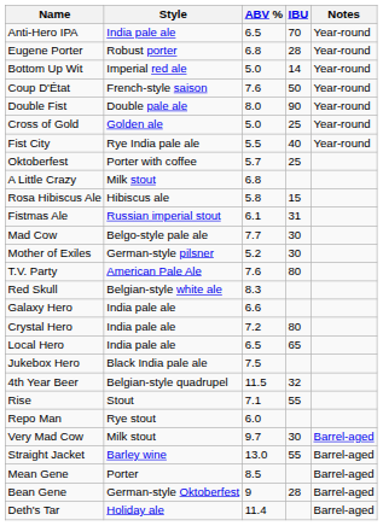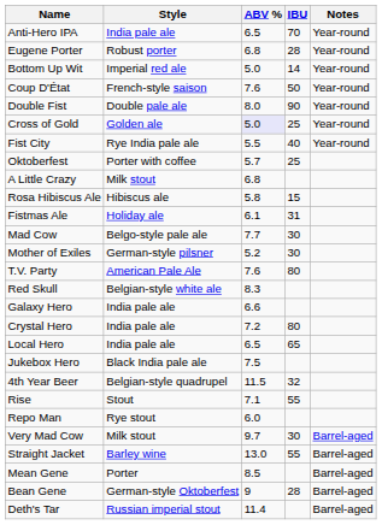 <table class="wikitable sortable" border="1">
 <tr>
 <th>Name</th>
 <th>Style</th>
 <th><a href='#'>ABV</a> %</th>
 <th><a href='#'>IBU</a></th>
 <th class="unsortable">Notes</th>
 </tr>
 <tr>
 <td>Anti-Hero IPA</td>
 <td><a href='#'>India pale ale</a></td>
 <td>6.5</td>
 <td>70</td>
 <td>Year-round</td>
 </tr>
 <tr>
 <td>Eugene Porter</td>
 <td>Robust <a href='#'>porter</a></td>
 <td>6.8</td>
 <td>28</td>
 <td>Year-round</td>
 </tr>
 <tr>
 <td>Bottom Up Wit</td>
 <td>Imperial <a href='#'>red ale</a></td>
 <td>5.0</td>
 <td>14</td>
 <td>Year-round</td>
 </tr>
 <tr>
 <td>Coup D'État</td>
 <td>French-style <a href='#'>saison</a></td>
 <td>7.6</td>
 <td>50</td>
 <td>Year-round</td>
 </tr>
 <tr>
 <td>Double Fist</td>
 <td>Double <a href='#'>pale ale</a></td>
 <td>8.0</td>
 <td>90</td>
 <td>Year-round</td>
 </tr>
 <tr>
 <td>Cross of Gold</td>
 <td><a href='#'>Golden ale</a></td>
-<td>5.0</td>
+<td style="background: lavender;">5.0</td>
 <td>25</td>
 <td>Year-round</td>
 </tr>
 <tr>
 <td>Fist City</td>
 <td>Rye India pale ale</td>
 <td>5.5</td>
 <td>40</td>
 <td>Year-round</td>
 </tr>
 <tr>
 <td>Oktoberfest</td>
 <td>Porter with coffee</td>
 <td>5.7</td>
 <td>25</td>
 <td></td>
 </tr>
 <tr>
 <td>A Little Crazy</td>
 <td>Milk <a href='#'>stout</a></td>
 <td>6.8</td>
 <td></td>
 <td></td>
 </tr>
 <tr>
 <td>Rosa Hibiscus Ale</td>
 <td>Hibiscus ale</td>
 <td>5.8</td>
 <td>15</td>
 <td></td>
 </tr>
 <tr>
 <td>Fistmas Ale</td>
-<td><a href='#'>Russian imperial stout</a></td>
+<td><a href='#'>Holiday ale</a></td>
 <td>6.1</td>
 <td>31</td>
 <td></td>
 </tr>
 <tr>
 <td>Mad Cow</td>
 <td>Belgo-style pale ale</td>
 <td>7.7</td>
 <td>30</td>
 <td></td>
 </tr>
 <tr>
 <td>Mother of Exiles</td>
 <td>German-style <a href='#'>pilsner</a></td>
 <td>5.2</td>
 <td>30</td>
 <td></td>
 </tr>
 <tr>
 <td>T.V. Party</td>
 <td><a href='#'>American Pale Ale</a></td>
 <td>7.6</td>
 <td>80</td>
 <td></td>
 </tr>
 <tr>
 <td>Red Skull</td>
 <td>Belgian-style <a href='#'>white ale</a></td>
 <td>8.3</td>
 <td></td>
 <td></td>
 </tr>
 <tr>
 <td>Galaxy Hero</td>
 <td>India pale ale</td>
 <td>6.6</td>
 <td></td>
 <td></td>
 </tr>
 <tr>
 <td>Crystal Hero</td>
 <td>India pale ale</td>
 <td>7.2</td>
 <td>80</td>
 <td></td>
 </tr>
 <tr>
 <td>Local Hero</td>
 <td>India pale ale</td>
 <td>6.5</td>
 <td>65</td>
 <td></td>
 </tr>
 <tr>
 <td>Jukebox Hero</td>
 <td>Black India pale ale</td>
 <td>7.5</td>
 <td></td>
 <td></td>
 </tr>
 <tr>
 <td>4th Year Beer</td>
 <td>Belgian-style quadrupel</td>
 <td>11.5</td>
 <td>32</td>
 <td></td>
 </tr>
 <tr>
 <td>Rise</td>
 <td>Stout</td>
 <td>7.1</td>
 <td>55</td>
 <td></td>
 </tr>
 <tr>
 <td>Repo Man</td>
 <td>Rye stout</td>
 <td>6.0</td>
 <td></td>
 <td></td>
 </tr>
 <tr>
 <td>Very Mad Cow</td>
 <td>Milk stout</td>
 <td>9.7</td>
 <td>30</td>
 <td><a href='#'>Barrel-aged</a></td>
 </tr>
 <tr>
 <td>Straight Jacket</td>
 <td><a href='#'>Barley wine</a></td>
 <td>13.0</td>
 <td>55</td>
 <td>Barrel-aged</td>
 </tr>
 <tr>
 <td>Mean Gene</td>
 <td>Porter</td>
 <td>8.5</td>
 <td></td>
 <td>Barrel-aged</td>
 </tr>
 <tr>
 <td>Bean Gene</td>
 <td>German-style <a href='#'>Oktoberfest</a></td>
 <td>9</td>
 <td>28</td>
 <td>Barrel-aged</td>
 </tr>
 <tr>
 <td>Deth's Tar</td>
-<td><a href='#'>Holiday ale</a></td>
+<td><a href='#'>Russian imperial stout</a></td>
 <td>11.4</td>
 <td></td>
 <td>Barrel-aged</td>
 </tr>
 </table>
